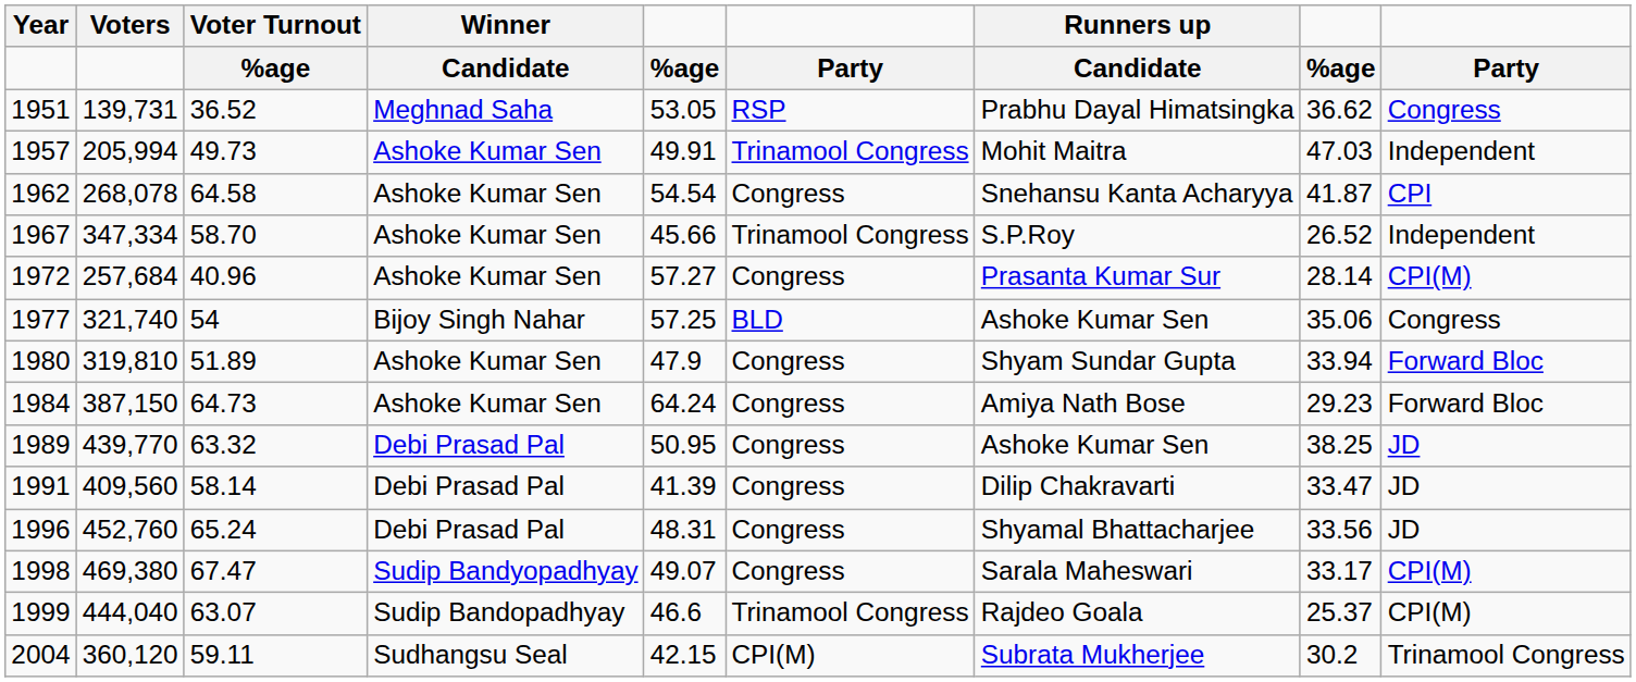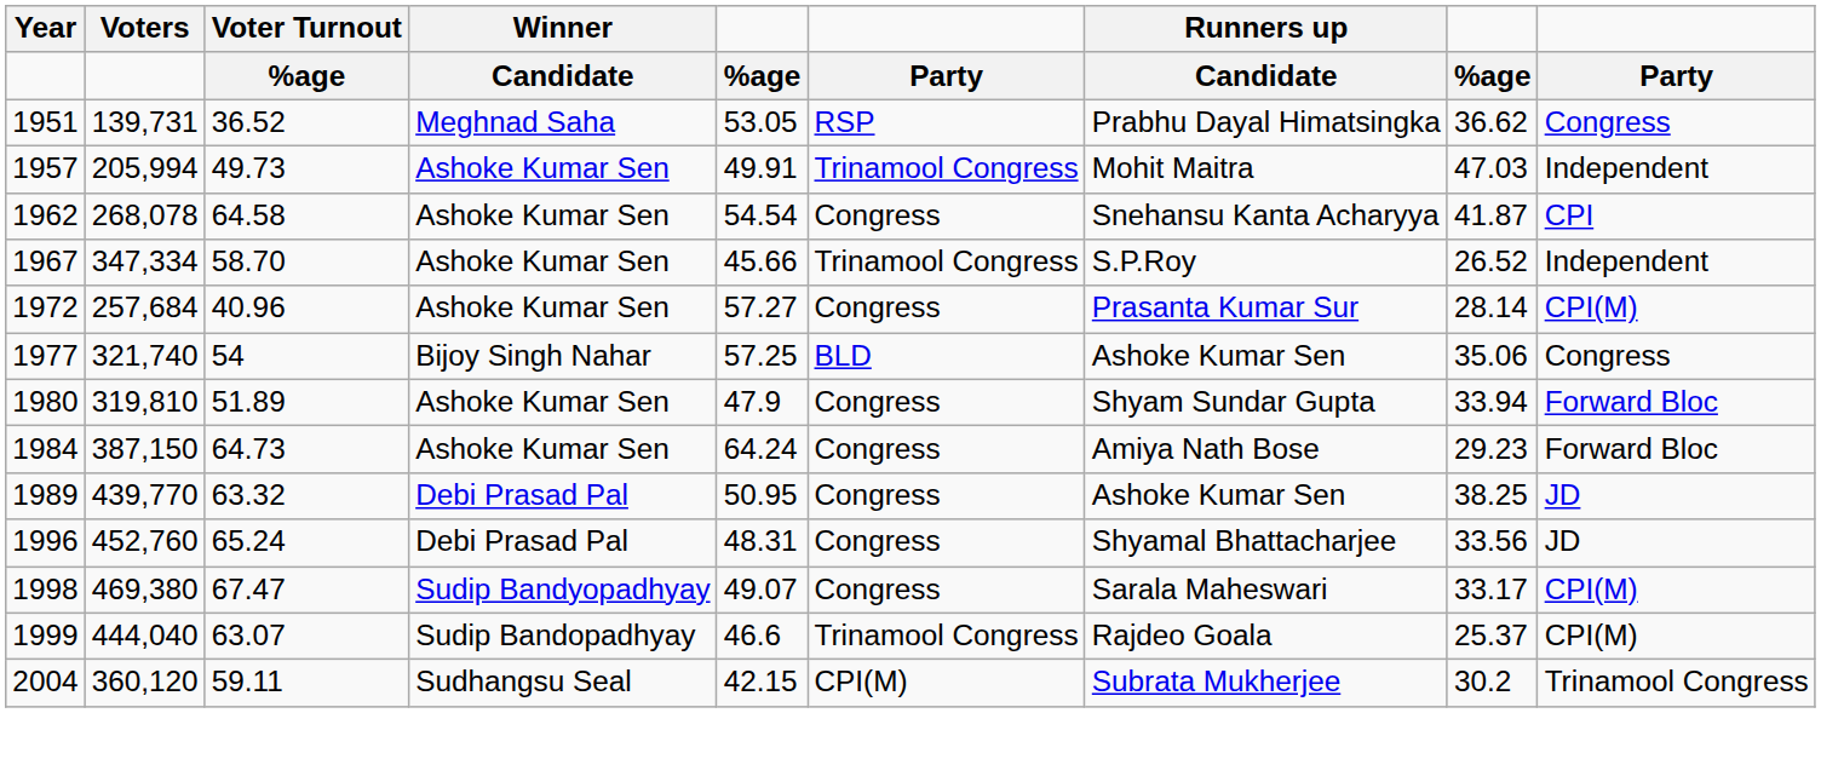 <table class="wikitable">
 <tr>
 <th>Year</th>
 <th>Voters</th>
 <th>Voter Turnout</th>
 <th>Winner</th>
 <td></td>
 <td></td>
 <th>Runners up</th>
 <td></td>
 <td></td>
 </tr>
 <tr>
 <td></td>
 <td></td>
 <th>%age</th>
 <th>Candidate</th>
 <th>%age</th>
 <th>Party</th>
 <th>Candidate</th>
 <th>%age</th>
 <th>Party</th>
 </tr>
 <tr>
 <td>1951</td>
 <td>139,731</td>
 <td>36.52</td>
 <td><a href='#'>Meghnad Saha</a></td>
 <td>53.05</td>
 <td><a href='#'>RSP</a></td>
 <td>Prabhu Dayal Himatsingka</td>
 <td>36.62</td>
 <td><a href='#'>Congress</a></td>
 </tr>
 <tr>
 <td>1957</td>
 <td>205,994</td>
 <td>49.73</td>
 <td><a href='#'>Ashoke Kumar Sen</a></td>
 <td>49.91</td>
 <td><a href='#'>Trinamool Congress</a></td>
 <td>Mohit Maitra</td>
 <td>47.03</td>
 <td>Independent</td>
 </tr>
 <tr>
 <td>1962</td>
 <td>268,078</td>
 <td>64.58</td>
 <td>Ashoke Kumar Sen</td>
 <td>54.54</td>
 <td>Congress</td>
 <td>Snehansu Kanta Acharyya</td>
 <td>41.87</td>
 <td><a href='#'>CPI</a></td>
 </tr>
 <tr>
 <td>1967</td>
 <td>347,334</td>
 <td>58.70</td>
 <td>Ashoke Kumar Sen</td>
 <td>45.66</td>
 <td>Trinamool Congress</td>
 <td>S.P.Roy</td>
 <td>26.52</td>
 <td>Independent</td>
 </tr>
 <tr>
 <td>1972</td>
 <td>257,684</td>
 <td>40.96</td>
 <td>Ashoke Kumar Sen</td>
 <td>57.27</td>
 <td>Congress</td>
 <td><a href='#'>Prasanta Kumar Sur</a></td>
 <td>28.14</td>
 <td><a href='#'>CPI(M)</a></td>
 </tr>
 <tr>
 <td>1977</td>
 <td>321,740</td>
 <td>54</td>
 <td>Bijoy Singh Nahar</td>
 <td>57.25</td>
 <td><a href='#'>BLD</a></td>
 <td>Ashoke Kumar Sen</td>
 <td>35.06</td>
 <td>Congress</td>
 </tr>
 <tr>
 <td>1980</td>
 <td>319,810</td>
 <td>51.89</td>
 <td>Ashoke Kumar Sen</td>
 <td>47.9</td>
 <td>Congress</td>
 <td>Shyam Sundar Gupta</td>
 <td>33.94</td>
 <td><a href='#'>Forward Bloc</a></td>
 </tr>
 <tr>
 <td>1984</td>
 <td>387,150</td>
 <td>64.73</td>
 <td>Ashoke Kumar Sen</td>
 <td>64.24</td>
 <td>Congress</td>
 <td>Amiya Nath Bose</td>
 <td>29.23</td>
 <td>Forward Bloc</td>
 </tr>
 <tr>
 <td>1989</td>
 <td>439,770</td>
 <td>63.32</td>
 <td><a href='#'>Debi Prasad Pal</a></td>
 <td>50.95</td>
 <td>Congress</td>
 <td>Ashoke Kumar Sen</td>
 <td>38.25</td>
 <td><a href='#'>JD</a></td>
 </tr>
 <tr>
-<td>1991</td>
-<td>409,560</td>
-<td>58.14</td>
-<td>Debi Prasad Pal</td>
-<td>41.39</td>
-<td>Congress</td>
-<td>Dilip Chakravarti</td>
-<td>33.47</td>
-<td>JD</td>
-</tr>
-<tr>
 <td>1996</td>
 <td>452,760</td>
 <td>65.24</td>
 <td>Debi Prasad Pal</td>
 <td>48.31</td>
 <td>Congress</td>
 <td>Shyamal Bhattacharjee</td>
 <td>33.56</td>
 <td>JD</td>
 </tr>
 <tr>
 <td>1998</td>
 <td>469,380</td>
 <td>67.47</td>
 <td><a href='#'>Sudip Bandyopadhyay</a></td>
 <td>49.07</td>
 <td>Congress</td>
 <td>Sarala Maheswari</td>
 <td>33.17</td>
 <td><a href='#'>CPI(M)</a></td>
 </tr>
 <tr>
 <td>1999</td>
 <td>444,040</td>
 <td>63.07</td>
 <td>Sudip Bandopadhyay</td>
 <td>46.6</td>
 <td>Trinamool Congress</td>
 <td>Rajdeo Goala</td>
 <td>25.37</td>
 <td>CPI(M)</td>
 </tr>
 <tr>
 <td>2004</td>
 <td>360,120</td>
 <td>59.11</td>
 <td>Sudhangsu Seal</td>
 <td>42.15</td>
 <td>CPI(M)</td>
 <td><a href='#'>Subrata Mukherjee</a></td>
 <td>30.2</td>
 <td>Trinamool Congress</td>
 </tr>
 </table>
